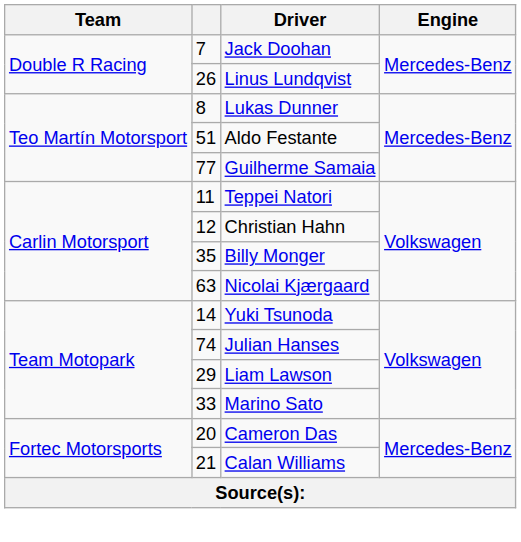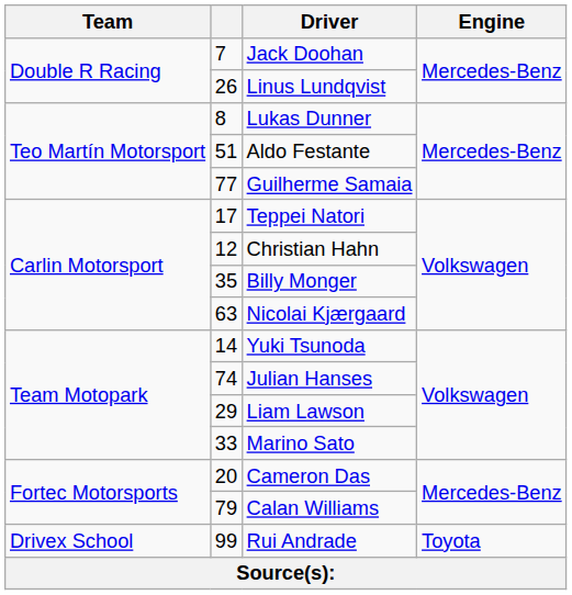 <table class="wikitable" style="font-size: 87%;">
 <tr>
 <th>Team</th>
 <th></th>
 <th>Driver</th>
 <th>Engine</th>
 </tr>
 <tr>
 <td rowspan=2> <a href='#'>Double R Racing</a></td>
 <td>7</td>
 <td> <a href='#'>Jack Doohan</a></td>
 <td rowspan=2><a href='#'>Mercedes-Benz</a></td>
 </tr>
 <tr>
 <td>26</td>
 <td> <a href='#'>Linus Lundqvist</a></td>
 </tr>
 <tr>
 <td rowspan=3> <a href='#'>Teo Martín Motorsport</a></td>
 <td>8</td>
 <td> <a href='#'>Lukas Dunner</a></td>
 <td rowspan=3><a href='#'>Mercedes-Benz</a></td>
 </tr>
 <tr>
 <td>51</td>
 <td> Aldo Festante</td>
 </tr>
 <tr>
 <td>77</td>
 <td> <a href='#'>Guilherme Samaia</a></td>
 </tr>
 <tr>
 <td rowspan=4> <a href='#'>Carlin Motorsport</a></td>
-<td>11</td>
+<td>17</td>
 <td> <a href='#'>Teppei Natori</a></td>
 <td rowspan=4><a href='#'>Volkswagen</a></td>
 </tr>
 <tr>
 <td>12</td>
 <td> Christian Hahn</td>
 </tr>
 <tr>
 <td>35</td>
 <td> <a href='#'>Billy Monger</a></td>
 </tr>
 <tr>
 <td>63</td>
 <td> <a href='#'>Nicolai Kjærgaard</a></td>
 </tr>
 <tr>
 <td rowspan=4> <a href='#'>Team Motopark</a></td>
 <td>14</td>
 <td> <a href='#'>Yuki Tsunoda</a></td>
 <td rowspan=4><a href='#'>Volkswagen</a></td>
 </tr>
 <tr>
 <td>74</td>
 <td> <a href='#'>Julian Hanses</a></td>
 </tr>
 <tr>
 <td>29</td>
 <td> <a href='#'>Liam Lawson</a></td>
 </tr>
 <tr>
 <td>33</td>
 <td> <a href='#'>Marino Sato</a></td>
 </tr>
 <tr>
 <td rowspan=2> <a href='#'>Fortec Motorsports</a></td>
 <td>20</td>
 <td> <a href='#'>Cameron Das</a></td>
 <td rowspan=2><a href='#'>Mercedes-Benz</a></td>
 </tr>
 <tr>
-<td>21</td>
+<td>79</td>
 <td> <a href='#'>Calan Williams</a></td>
+</tr>
+<tr>
+<td> <a href='#'>Drivex School</a></td>
+<td>99</td>
+<td> <a href='#'>Rui Andrade</a></td>
+<td><a href='#'>Toyota</a></td>
 </tr>
 <tr>
 <th colspan=4>Source(s):</th>
 </tr>
 </table>
